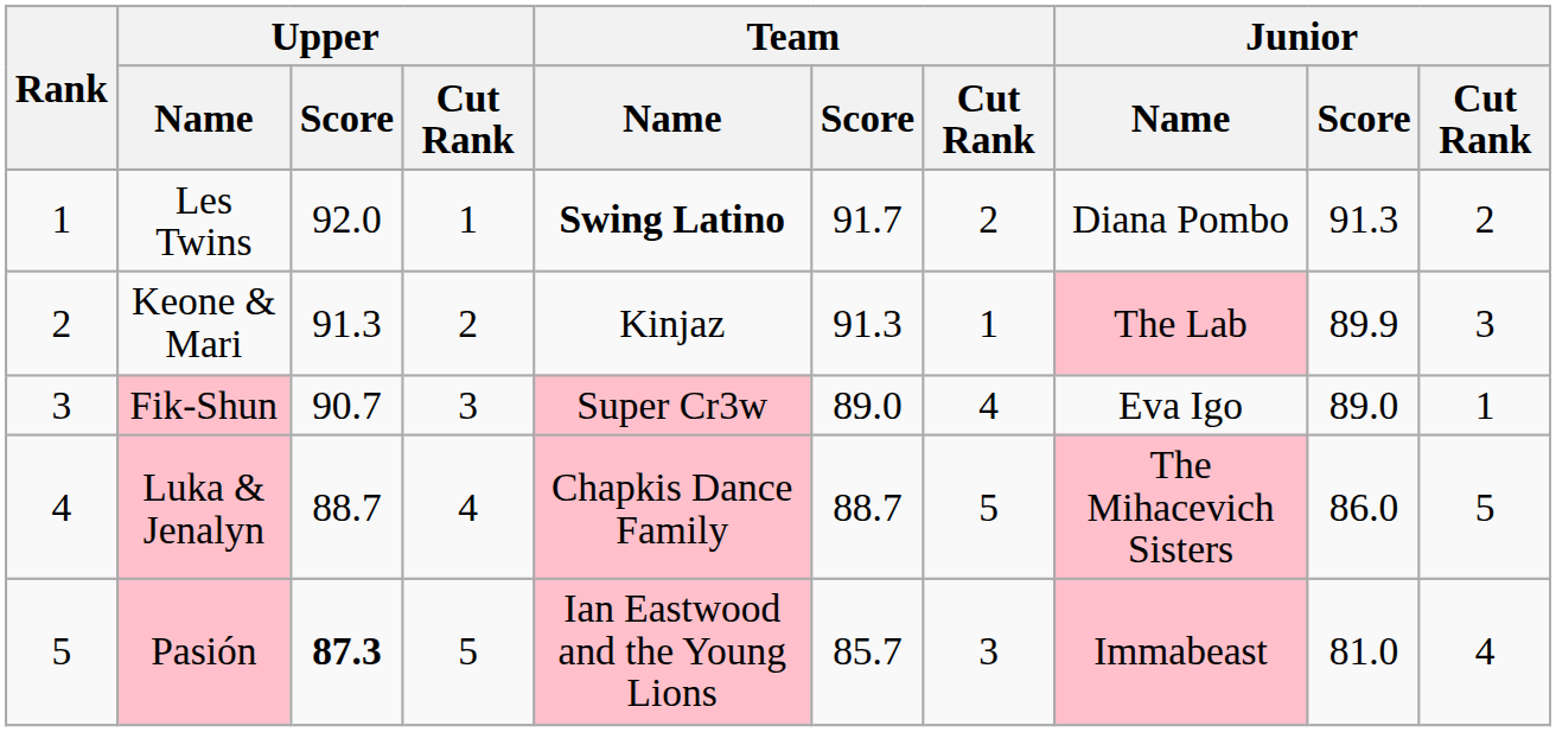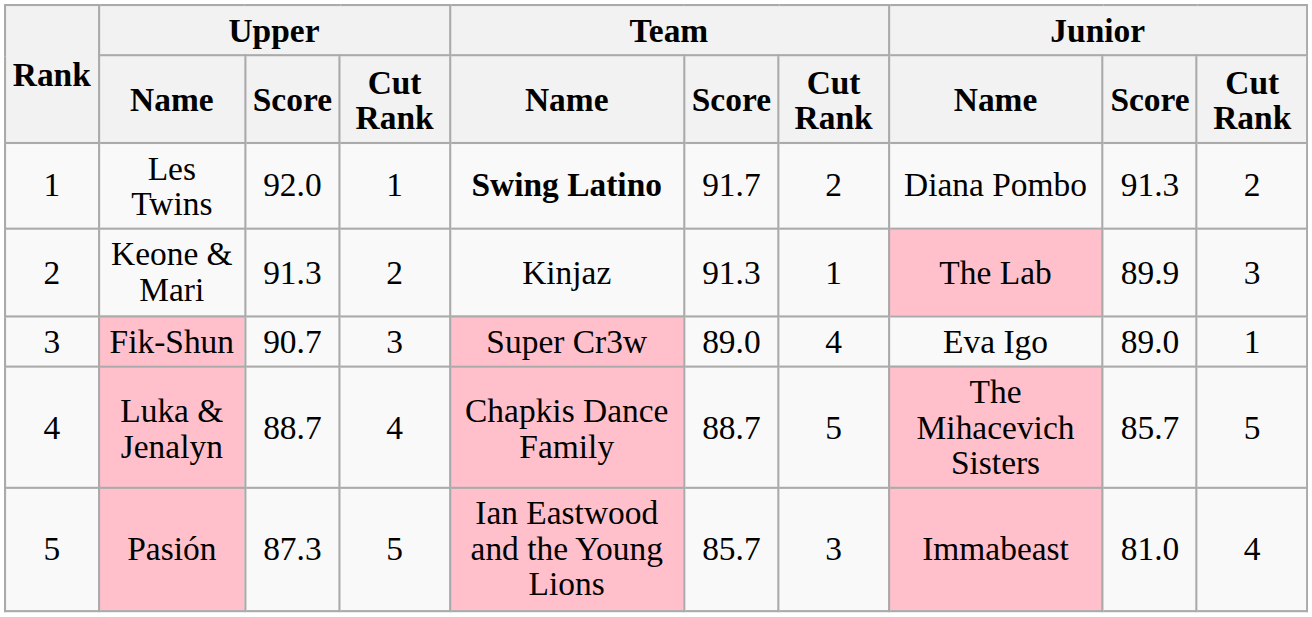 <table class="wikitable" style="text-align:center; line-height:17px; width:100%;">
 <tr>
 <th scope="col" rowspan="2">Rank</th>
 <th scope="col" colspan="3">Upper</th>
 <th scope="col" colspan="3">Team</th>
 <th scope="col" colspan="3">Junior</th>
 </tr>
 <tr>
 <th scope="col">Name</th>
 <th scope="col">Score</th>
 <th scope="col">Cut Rank</th>
 <th scope="col">Name</th>
 <th scope="col">Score</th>
 <th scope="col">Cut Rank</th>
 <th scope="col">Name</th>
 <th scope="col">Score</th>
 <th scope="col">Cut Rank</th>
 </tr>
 <tr>
 <td>1</td>
 <td>Les Twins</td>
 <td>92.0</td>
 <td>1</td>
 <td><strong>Swing Latino</strong></td>
 <td>91.7</td>
 <td>2</td>
 <td>Diana Pombo</td>
 <td>91.3</td>
 <td>2</td>
 </tr>
 <tr>
 <td>2</td>
 <td>Keone & Mari</td>
 <td>91.3</td>
 <td>2</td>
 <td>Kinjaz</td>
 <td>91.3</td>
 <td>1</td>
 <td bgcolor= pink>The Lab</td>
 <td>89.9</td>
 <td>3</td>
 </tr>
 <tr>
 <td>3</td>
 <td bgcolor= pink>Fik-Shun</td>
 <td>90.7</td>
 <td>3</td>
 <td bgcolor= pink>Super Cr3w</td>
 <td>89.0</td>
 <td>4</td>
 <td>Eva Igo</td>
 <td>89.0</td>
 <td>1</td>
 </tr>
 <tr>
 <td>4</td>
 <td bgcolor= pink>Luka & Jenalyn</td>
 <td>88.7</td>
 <td>4</td>
 <td bgcolor= pink>Chapkis Dance Family</td>
 <td>88.7</td>
 <td>5</td>
 <td bgcolor= pink>The Mihacevich Sisters</td>
-<td>86.0</td>
+<td>85.7</td>
 <td>5</td>
 </tr>
 <tr>
 <td>5</td>
 <td bgcolor= pink>Pasión</td>
-<td><strong>87.3</strong></td>
+<td>87.3</td>
 <td>5</td>
 <td bgcolor= pink>Ian Eastwood and the Young Lions</td>
 <td>85.7</td>
 <td>3</td>
 <td bgcolor= pink>Immabeast</td>
 <td>81.0</td>
 <td>4</td>
 </tr>
 </table>
